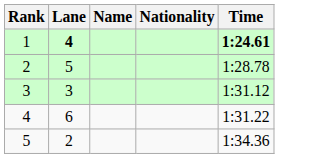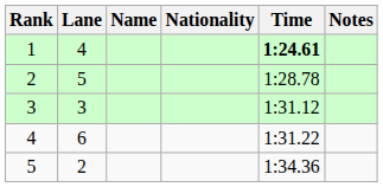 <table class="wikitable sortable" style="text-align:center">
 <tr>
 <th>Rank</th>
 <th>Lane</th>
 <th>Name</th>
 <th>Nationality</th>
 <th>Time</th>
+<th>Notes</th>
 </tr>
 <tr bgcolor=ccffcc>
 <td>1</td>
-<td><strong>4</strong></td>
+<td>4</td>
 <td align=left></td>
 <td align=left></td>
 <td><strong>1:24.61</strong></td>
+<td><strong></strong></td>
 </tr>
 <tr bgcolor=ccffcc>
 <td>2</td>
 <td>5</td>
 <td align=left></td>
 <td align=left></td>
 <td>1:28.78</td>
+<td><strong></strong></td>
 </tr>
 <tr bgcolor=ccffcc>
 <td>3</td>
 <td>3</td>
 <td align=left></td>
 <td align=left></td>
 <td>1:31.12</td>
+<td><strong></strong></td>
 </tr>
 <tr>
 <td>4</td>
 <td>6</td>
 <td align=left></td>
 <td align=left></td>
 <td>1:31.22</td>
+<td></td>
 </tr>
 <tr>
 <td>5</td>
 <td>2</td>
 <td align=left></td>
 <td align=left></td>
 <td>1:34.36</td>
+<td></td>
 </tr>
 </table>
